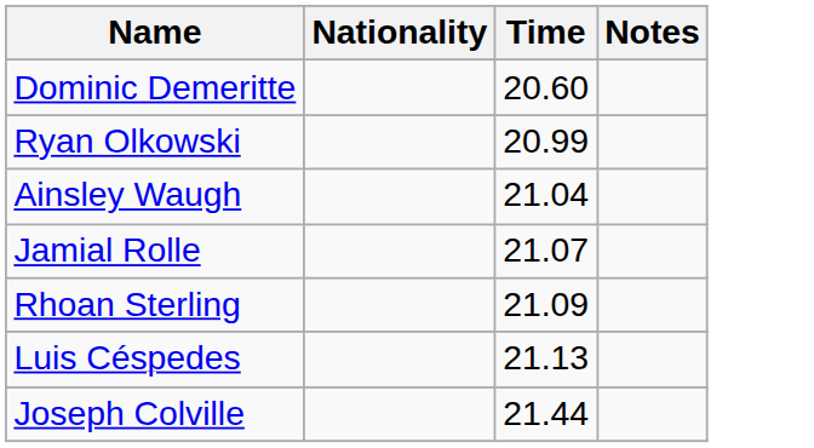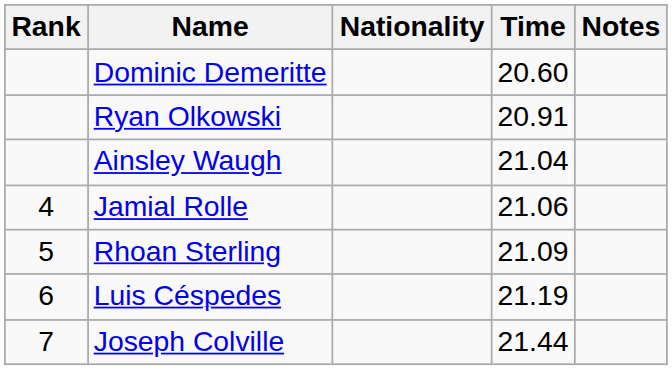 <table class="wikitable sortable" style="text-align:center">
 <tr>
+<th>Rank</th>
 <th>Name</th>
 <th>Nationality</th>
 <th>Time</th>
 <th>Notes</th>
 </tr>
 <tr>
+<td align=center></td>
 <td align=left><a href='#'>Dominic Demeritte</a></td>
 <td align=left></td>
 <td>20.60</td>
 <td></td>
 </tr>
 <tr>
+<td align=center></td>
 <td align=left><a href='#'>Ryan Olkowski</a></td>
 <td align=left></td>
-<td>20.99</td>
+<td>20.91</td>
 <td></td>
 </tr>
 <tr>
+<td align=center></td>
 <td align=left><a href='#'>Ainsley Waugh</a></td>
 <td align=left></td>
 <td>21.04</td>
 <td></td>
 </tr>
 <tr>
+<td align=center>4</td>
 <td align=left><a href='#'>Jamial Rolle</a></td>
 <td align=left></td>
-<td>21.07</td>
+<td>21.06</td>
 <td></td>
 </tr>
 <tr>
+<td align=center>5</td>
 <td align=left><a href='#'>Rhoan Sterling</a></td>
 <td align=left></td>
 <td>21.09</td>
 <td></td>
 </tr>
 <tr>
+<td align=center>6</td>
 <td align=left><a href='#'>Luis Céspedes</a></td>
 <td align=left></td>
-<td>21.13</td>
+<td>21.19</td>
 <td></td>
 </tr>
 <tr>
+<td align=center>7</td>
 <td align=left><a href='#'>Joseph Colville</a></td>
 <td align=left></td>
 <td>21.44</td>
 <td></td>
 </tr>
 </table>
